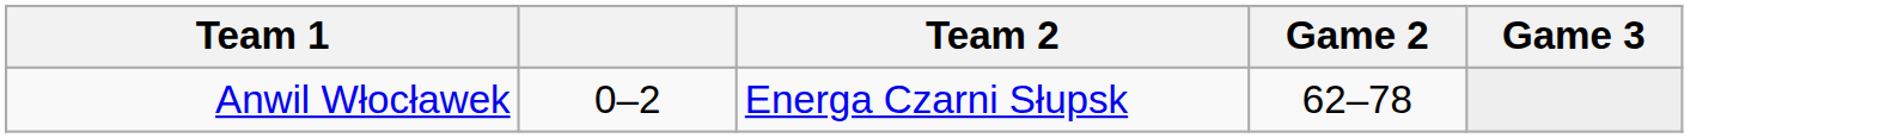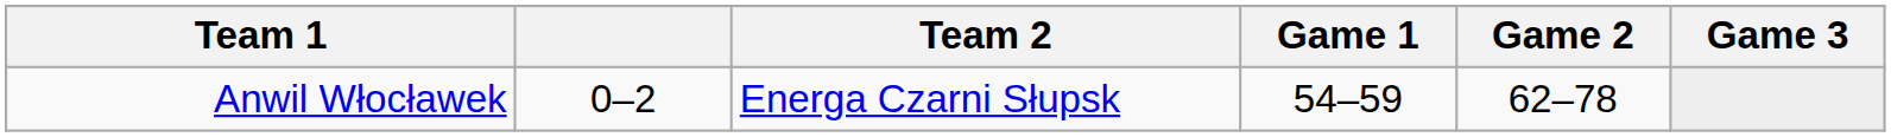 <table class=wikitable style="text-align:center">
 <tr>
 <th width=200>Team 1</th>
 <th width=80></th>
 <th width=200>Team 2</th>
+<th width=80>Game 1</th>
 <th width=80>Game 2</th>
 <th width=80>Game 3</th>
 </tr>
 <tr>
 <td align=right><a href='#'>Anwil Włocławek</a></td>
 <td>0–2</td>
 <td align=left><a href='#'>Energa Czarni Słupsk</a></td>
+<td>54–59</td>
 <td>62–78</td>
 <td style="background:#eee;"></td>
 </tr>
 </table>
